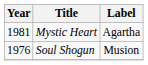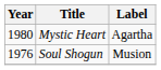 <table class="wikitable">
 <tr>
 <th>Year</th>
 <th>Title</th>
 <th>Label</th>
 </tr>
 <tr>
-<td align=center>1981</td>
+<td align=center>1980</td>
 <td><em>Mystic Heart</em></td>
 <td align=center>Agartha</td>
 </tr>
 <tr>
 <td align=center>1976</td>
 <td><em>Soul Shogun</em></td>
 <td align=center>Musion</td>
 </tr>
 <tr>
 </tr>
 </table>
